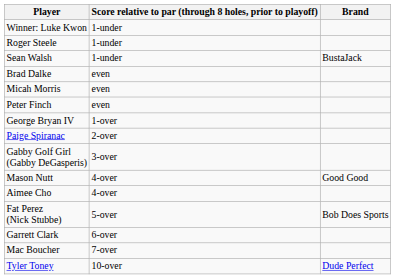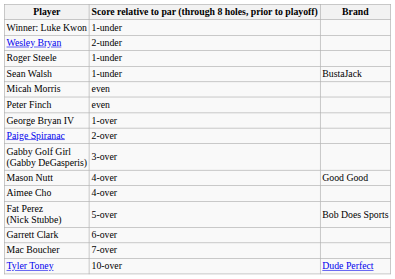 <table class="wikitable">
 <tr>
 <th>Player</th>
 <th>Score relative to par (through 8 holes, prior to playoff)</th>
 <th>Brand</th>
 </tr>
 <tr>
 <td>Winner: Luke Kwon</td>
 <td>1-under</td>
 <td></td>
 </tr>
 <tr>
+<td><a href='#'>Wesley Bryan</a></td>
+<td>2-under</td>
+<td></td>
+</tr>
+<tr>
 <td>Roger Steele</td>
 <td>1-under</td>
 <td></td>
 </tr>
 <tr>
 <td>Sean Walsh</td>
 <td>1-under</td>
 <td>BustaJack</td>
-</tr>
-<tr>
-<td>Brad Dalke</td>
-<td>even</td>
-<td></td>
 </tr>
 <tr>
 <td>Micah Morris</td>
 <td>even</td>
 <td></td>
 </tr>
 <tr>
 <td>Peter Finch</td>
 <td>even</td>
 <td></td>
 </tr>
 <tr>
 <td>George Bryan IV</td>
 <td>1-over</td>
 <td></td>
 </tr>
 <tr>
 <td><a href='#'>Paige Spiranac</a></td>
 <td>2-over</td>
 <td></td>
 </tr>
 <tr>
 <td>Gabby Golf Girl<br>(Gabby DeGasperis)</td>
 <td>3-over</td>
 <td></td>
 </tr>
 <tr>
 <td>Mason Nutt</td>
 <td>4-over</td>
 <td>Good Good</td>
 </tr>
 <tr>
 <td>Aimee Cho</td>
 <td>4-over</td>
 <td></td>
 </tr>
 <tr>
 <td>Fat Perez<br>(Nick Stubbe)</td>
 <td>5-over</td>
 <td>Bob Does Sports</td>
 </tr>
 <tr>
 <td>Garrett Clark</td>
 <td>6-over</td>
 <td></td>
 </tr>
 <tr>
 <td>Mac Boucher</td>
 <td>7-over</td>
 <td></td>
 </tr>
 <tr>
 <td><a href='#'>Tyler Toney</a></td>
 <td>10-over</td>
 <td><a href='#'>Dude Perfect</a></td>
 </tr>
 </table>
